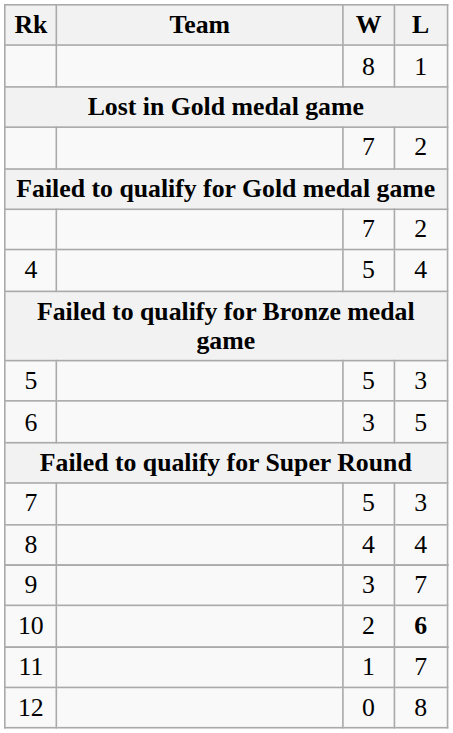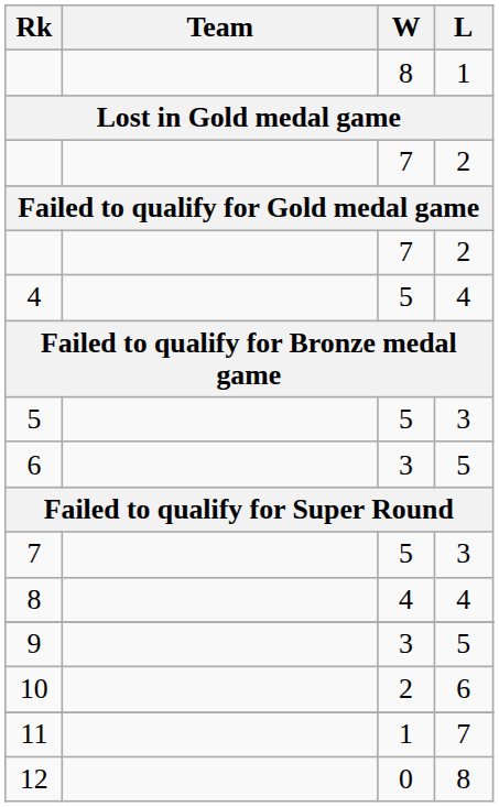 <table class=wikitable style=text-align:center>
 <tr>
 <th width=25>Rk</th>
 <th width=170>Team</th>
 <th width=25>W</th>
 <th width=25>L</th>
 </tr>
 <tr>
 <td></td>
 <td align=left></td>
 <td>8</td>
 <td>1</td>
 </tr>
 <tr>
 <th colspan="6">Lost in Gold medal game</th>
 </tr>
 <tr>
 <td></td>
 <td align=left></td>
 <td>7</td>
 <td>2</td>
 </tr>
 <tr>
 <th colspan="6">Failed to qualify for Gold medal game</th>
 </tr>
 <tr>
 <td></td>
 <td align=left></td>
 <td>7</td>
 <td>2</td>
 </tr>
 <tr>
 <td>4</td>
 <td align=left></td>
 <td>5</td>
 <td>4</td>
 </tr>
 <tr>
 <th colspan="6">Failed to qualify for Bronze medal game</th>
 </tr>
 <tr>
 <td>5</td>
 <td align=left></td>
 <td>5</td>
 <td>3</td>
 </tr>
 <tr>
 <td>6</td>
 <td align=left></td>
 <td>3</td>
 <td>5</td>
 </tr>
 <tr>
 <th colspan="6">Failed to qualify for Super Round</th>
 </tr>
 <tr>
 <td>7</td>
 <td align=left></td>
 <td>5</td>
 <td>3</td>
 </tr>
 <tr>
 <td>8</td>
 <td align=left></td>
 <td>4</td>
 <td>4</td>
 </tr>
 <tr>
 </tr>
 <tr>
 <td>9</td>
 <td align=left></td>
 <td>3</td>
-<td>7</td>
+<td>5</td>
 </tr>
 <tr>
 <td>10</td>
 <td align=left></td>
 <td>2</td>
-<td><strong>6</strong></td>
+<td>6</td>
 </tr>
 <tr>
 </tr>
 <tr>
 <td>11</td>
 <td align=left></td>
 <td>1</td>
 <td>7</td>
 </tr>
 <tr>
 <td>12</td>
 <td align=left></td>
 <td>0</td>
 <td>8</td>
 </tr>
 </table>
